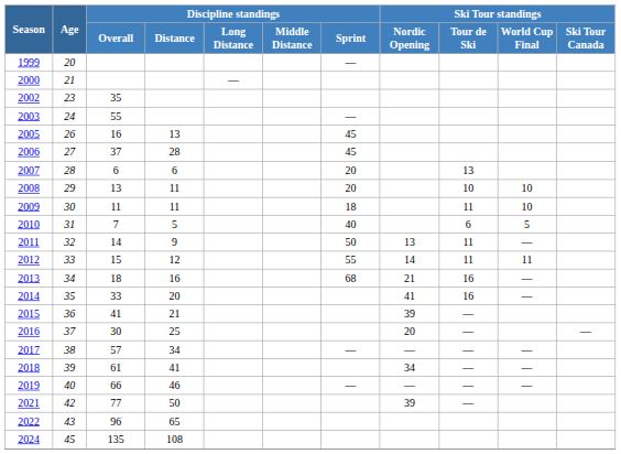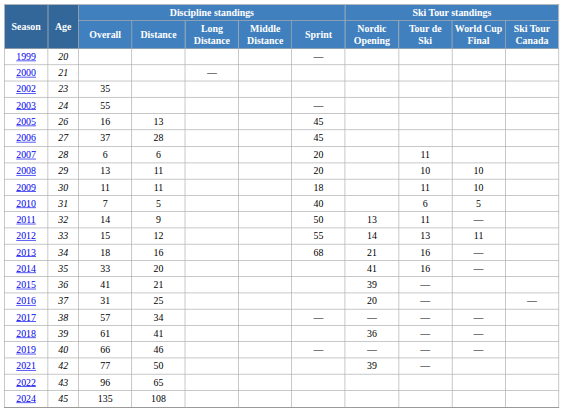 <table class="wikitable" style="font-size:95%; text-align:center; border:grey solid 1px; border-collapse:collapse; background:#ffffff;">
 <tr>
 <th style="background-color:#369; color:white; width:60px;" rowspan="2"> Season </th>
 <th style="background-color:#369; color:white; width:40px;" rowspan="2"> Age </th>
 <th style="background-color:#4180be; color:white;" colspan="5">Discipline standings</th>
 <th style="background-color:#4180be; color:white;" colspan="4">Ski Tour standings</th>
 </tr>
 <tr>
 <th style="background-color:#4180be; color:white; width:75px;">Overall</th>
 <th style="background-color:#4180be; color:white; width:75px;">Distance</th>
 <th style="background-color:#4180be; color:white; width:75px;">Long Distance</th>
 <th style="background-color:#4180be; color:white; width:75px;">Middle Distance</th>
 <th style="background-color:#4180be; color:white; width:75px;">Sprint</th>
 <th style="background-color:#4180be; color:white; width:75px;">Nordic<br>Opening</th>
 <th style="background-color:#4180be; color:white; width:75px;">Tour de<br>Ski</th>
 <th style="background-color:#4180be; color:white; width:75px;">World Cup<br>Final</th>
 <th style="background-color:#4180be; color:white; width:75px;">Ski Tour<br>Canada</th>
 </tr>
 <tr>
 <td><a href='#'>1999</a></td>
 <td><em>20</em></td>
 <td></td>
 <td></td>
 <td></td>
 <td></td>
 <td>—</td>
 <td></td>
 <td></td>
 <td></td>
 <td></td>
 </tr>
 <tr>
 <td><a href='#'>2000</a></td>
 <td><em>21</em></td>
 <td></td>
 <td></td>
 <td>—</td>
 <td></td>
 <td></td>
 <td></td>
 <td></td>
 <td></td>
 <td></td>
 </tr>
 <tr>
 <td><a href='#'>2002</a></td>
 <td><em>23</em></td>
 <td>35</td>
 <td></td>
 <td></td>
 <td></td>
 <td></td>
 <td></td>
 <td></td>
 <td></td>
 <td></td>
 </tr>
 <tr>
 <td><a href='#'>2003</a></td>
 <td><em>24</em></td>
 <td>55</td>
 <td></td>
 <td></td>
 <td></td>
 <td>—</td>
 <td></td>
 <td></td>
 <td></td>
 <td></td>
 </tr>
 <tr>
 <td><a href='#'>2005</a></td>
 <td><em>26</em></td>
 <td>16</td>
 <td>13</td>
 <td></td>
 <td></td>
 <td>45</td>
 <td></td>
 <td></td>
 <td></td>
 <td></td>
 </tr>
 <tr>
 <td><a href='#'>2006</a></td>
 <td><em>27</em></td>
 <td>37</td>
 <td>28</td>
 <td></td>
 <td></td>
 <td>45</td>
 <td></td>
 <td></td>
 <td></td>
 <td></td>
 </tr>
 <tr>
 <td><a href='#'>2007</a></td>
 <td><em>28</em></td>
 <td>6</td>
 <td>6</td>
 <td></td>
 <td></td>
 <td>20</td>
 <td></td>
-<td>13</td>
+<td>11</td>
 <td></td>
 <td></td>
 </tr>
 <tr>
 <td><a href='#'>2008</a></td>
 <td><em>29</em></td>
 <td>13</td>
 <td>11</td>
 <td></td>
 <td></td>
 <td>20</td>
 <td></td>
 <td>10</td>
 <td>10</td>
 <td></td>
 </tr>
 <tr>
 <td><a href='#'>2009</a></td>
 <td><em>30</em></td>
 <td>11</td>
 <td>11</td>
 <td></td>
 <td></td>
 <td>18</td>
 <td></td>
 <td>11</td>
 <td>10</td>
 <td></td>
 </tr>
 <tr>
 <td><a href='#'>2010</a></td>
 <td><em>31</em></td>
 <td>7</td>
 <td>5</td>
 <td></td>
 <td></td>
 <td>40</td>
 <td></td>
 <td>6</td>
 <td>5</td>
 <td></td>
 </tr>
 <tr>
 <td><a href='#'>2011</a></td>
 <td><em>32</em></td>
 <td>14</td>
 <td>9</td>
 <td></td>
 <td></td>
 <td>50</td>
 <td>13</td>
 <td>11</td>
 <td>—</td>
 <td></td>
 </tr>
 <tr>
 <td><a href='#'>2012</a></td>
 <td><em>33</em></td>
 <td>15</td>
 <td>12</td>
 <td></td>
 <td></td>
 <td>55</td>
 <td>14</td>
-<td>11</td>
+<td>13</td>
 <td>11</td>
 <td></td>
 </tr>
 <tr>
 <td><a href='#'>2013</a></td>
 <td><em>34</em></td>
 <td>18</td>
 <td>16</td>
 <td></td>
 <td></td>
 <td>68</td>
 <td>21</td>
 <td>16</td>
 <td>—</td>
 <td></td>
 </tr>
 <tr>
 <td><a href='#'>2014</a></td>
 <td><em>35</em></td>
 <td>33</td>
 <td>20</td>
 <td></td>
 <td></td>
 <td></td>
 <td>41</td>
 <td>16</td>
 <td>—</td>
 <td></td>
 </tr>
 <tr>
 <td><a href='#'>2015</a></td>
 <td><em>36</em></td>
 <td>41</td>
 <td>21</td>
 <td></td>
 <td></td>
 <td></td>
 <td>39</td>
 <td>—</td>
 <td></td>
 <td></td>
 </tr>
 <tr>
 <td><a href='#'>2016</a></td>
 <td><em>37</em></td>
-<td>30</td>
+<td>31</td>
 <td>25</td>
 <td></td>
 <td></td>
 <td></td>
 <td>20</td>
 <td>—</td>
 <td></td>
 <td>—</td>
 </tr>
 <tr>
 <td><a href='#'>2017</a></td>
 <td><em>38</em></td>
 <td>57</td>
 <td>34</td>
 <td></td>
 <td></td>
 <td>—</td>
 <td>—</td>
 <td>—</td>
 <td>—</td>
 <td></td>
 </tr>
 <tr>
 <td><a href='#'>2018</a></td>
 <td><em>39</em></td>
 <td>61</td>
 <td>41</td>
 <td></td>
 <td></td>
 <td></td>
-<td>34</td>
+<td>36</td>
 <td>—</td>
 <td>—</td>
 <td></td>
 </tr>
 <tr>
 <td><a href='#'>2019</a></td>
 <td><em>40</em></td>
 <td>66</td>
 <td>46</td>
 <td></td>
 <td></td>
 <td>—</td>
 <td>—</td>
 <td>—</td>
 <td>—</td>
 <td></td>
 </tr>
 <tr>
 <td><a href='#'>2021</a></td>
 <td><em>42</em></td>
 <td>77</td>
 <td>50</td>
 <td></td>
 <td></td>
 <td></td>
 <td>39</td>
 <td>—</td>
 <td></td>
 <td></td>
 </tr>
 <tr>
 <td><a href='#'>2022</a></td>
 <td><em>43</em></td>
 <td>96</td>
 <td>65</td>
 <td></td>
 <td></td>
 <td></td>
 <td></td>
 <td></td>
 <td></td>
 <td></td>
 </tr>
 <tr>
 <td><a href='#'>2024</a></td>
 <td><em>45</em></td>
 <td>135</td>
 <td>108</td>
 <td></td>
 <td></td>
 <td></td>
 <td></td>
 <td></td>
 <td></td>
 <td></td>
 </tr>
 <tr>
 </tr>
 </table>
